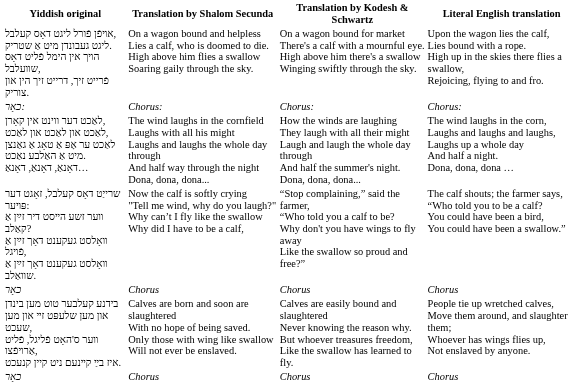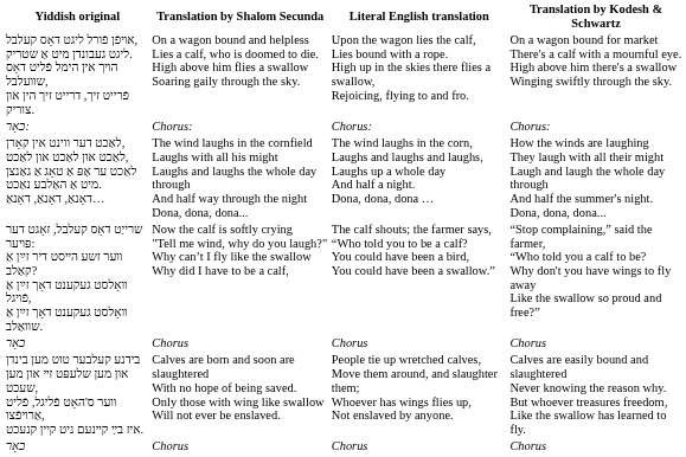 <table>
 <tr>
 <th>Yiddish original</th>
 <th>Translation by Shalom Secunda</th>
+<th>Literal English translation</th>
 <th>Translation by Kodesh & Schwartz</th>
-<th>Literal English translation</th>
 </tr>
 <tr>
 <td valign="top"><div>אױפֿן פֿורל ליגט דאָס קעלבל,<br>ליגט געבונדן מיט אַ שטריק.<br>הױך אין הימל פֿליט דאָס שװעלבל,<br>פֿרייט זיך, דרייט זיך הין און צוריק.</div></td>
 <td valign="top">On a wagon bound and helpless<br> Lies a calf, who is doomed to die.<br> High above him flies a swallow<br> Soaring gaily through the sky.</td>
+<td valign="top">Upon the wagon lies the calf,<br> Lies bound with a rope.<br> High up in the skies there flies a swallow,<br> Rejoicing, flying to and fro.</td>
 <td valign="top">On a wagon bound for market<br> There's a calf with a mournful eye.<br> High above him there's a swallow<br> Winging swiftly through the sky.</td>
-<td valign="top">Upon the wagon lies the calf,<br> Lies bound with a rope.<br> High up in the skies there flies a swallow,<br> Rejoicing, flying to and fro.</td>
 </tr>
 <tr>
 <td><div><em>כאָר:</em></div></td>
 <td><em>Chorus:</em></td>
 <td><em>Chorus:</em></td>
 <td><em>Chorus:</em></td>
 </tr>
 <tr>
 <td valign="top"><div>לאַכט דער ווינט אין קאָרן,<br> לאַכט און לאַכט און לאַכט,<br> לאַכט ער אָפּ אַ טאָג אַ גאַנצן<br> מיט אַ האַלבע נאַכט.<br>דאָנאַ, דאָנאַ, דאָנאַ… </div></td>
 <td valign="top">The wind laughs in the cornfield<br> Laughs with all his might<br> Laughs and laughs the whole day through<br> And half way through the night<br> Dona, dona, dona...</td>
+<td valign="top">The wind laughs in the corn,<br> Laughs and laughs and laughs,<br> Laughs up a whole day<br> And half a night.<br> Dona, dona, dona …</td>
 <td valign="top">How the winds are laughing<br> They laugh with all their might<br> Laugh and laugh the whole day through<br> And half the summer's night.<br> Dona, dona, dona...</td>
-<td valign="top">The wind laughs in the corn,<br> Laughs and laughs and laughs,<br> Laughs up a whole day<br> And half a night.<br> Dona, dona, dona …</td>
 </tr>
 <tr>
 <td valign="top"><div>שרייַט דאָס קעלבל, זאָגט דער פּױער:<br>װער זשע הײסט דיר זײַן אַ קאַלב?<br> װאָלסט געקענט דאָך זײַן אַ פֿױגל,<br> װאָלסט געקענט דאָך זײַן אַ שװאַלב.</div></td>
 <td valign="top">Now the calf is softly crying<br> "Tell me wind, why do you laugh?"<br> Why can’t I fly like the swallow<br> Why did I have to be a calf,</td>
+<td valign="top">The calf shouts; the farmer says,<br> “Who told you to be a calf?<br> You could have been a bird,<br> You could have been a swallow.”</td>
 <td valign="top">“Stop complaining,” said the farmer,<br> “Who told you a calf to be?<br> Why don't you have wings to fly away<br> Like the swallow so proud and free?”</td>
-<td valign="top">The calf shouts; the farmer says,<br> “Who told you to be a calf?<br> You could have been a bird,<br> You could have been a swallow.”</td>
 </tr>
 <tr>
 <td><div><em>כאָר</em></div></td>
 <td><em>Chorus</em></td>
 <td><em>Chorus</em></td>
 <td><em>Chorus</em></td>
 </tr>
 <tr>
 <td valign="top"><div>בידנע קעלבער טוט מען בינדן<br> און מען שלעפּט זײ און מען שעכט,<br> װער ס'האָט פֿליגל, פֿליט אַרױפֿצו,<br> איז בײַ קײנעם ניט קיין קנעכט.</div></td>
 <td valign="top">Calves are born and soon are slaughtered<br> With no hope of being saved.<br> Only those with wing like swallow<br> Will not ever be enslaved.</td>
+<td valign="top">People tie up wretched calves,<br>Move them around, and slaughter them;<br>Whoever has wings flies up,<br>Not enslaved by anyone.</td>
 <td valign="top">Calves are easily bound and slaughtered<br> Never knowing the reason why.<br>But whoever treasures freedom,<br>Like the swallow has learned to fly.</td>
-<td valign="top">People tie up wretched calves,<br>Move them around, and slaughter them;<br>Whoever has wings flies up,<br>Not enslaved by anyone.</td>
 </tr>
 <tr>
 <td><div><em>כאָר</em></div></td>
 <td><em>Chorus</em></td>
 <td><em>Chorus</em></td>
 <td><em>Chorus</em></td>
 </tr>
 </table>
